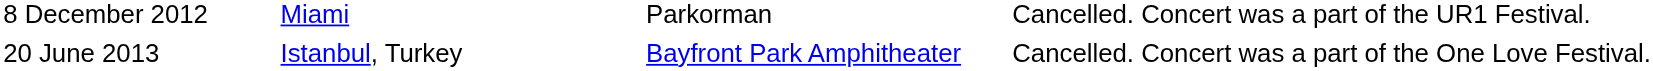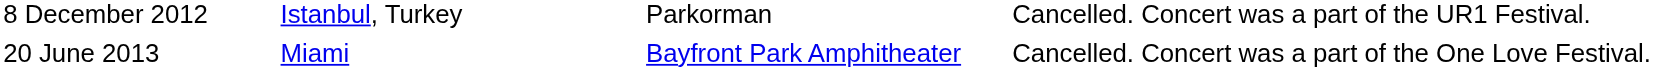 <table cellpadding="2" style="border:0 solid darkgrey; font-size:90%">
 <tr>
 <th style="width:150px;"></th>
 <th style="width:200px;"></th>
 <th style="width:200px;"></th>
 <th style="width:700px;"></th>
 </tr>
 <tr border="0">
 </tr>
 <tr>
 <td>8 December 2012</td>
-<td><a href='#'>Miami</a></td>
+<td><a href='#'>Istanbul</a>, Turkey</td>
 <td>Parkorman</td>
 <td>Cancelled. Concert was a part of the UR1 Festival.</td>
 </tr>
 <tr>
 <td>20 June 2013</td>
-<td><a href='#'>Istanbul</a>, Turkey</td>
+<td><a href='#'>Miami</a></td>
 <td><a href='#'>Bayfront Park Amphitheater</a></td>
 <td>Cancelled. Concert was a part of the One Love Festival.</td>
 </tr>
 <tr>
 </tr>
 </table>
